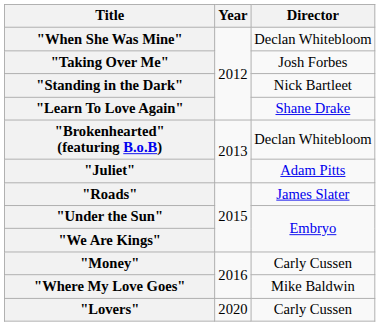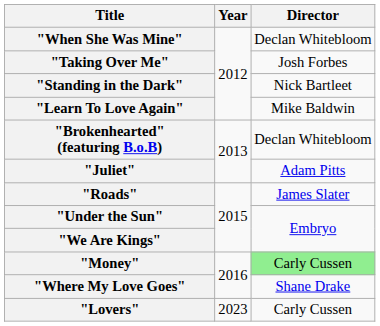 <table class="wikitable plainrowheaders" style="text-align:center;">
 <tr>
 <th scope="col" style="width:14em;">Title</th>
 <th scope="col" style="width:1em;">Year</th>
 <th scope="col">Director</th>
 </tr>
 <tr>
 <th scope="row">"When She Was Mine"</th>
 <td rowspan="4">2012</td>
 <td>Declan Whitebloom</td>
 </tr>
 <tr>
 <th scope="row">"Taking Over Me"</th>
 <td>Josh Forbes</td>
 </tr>
 <tr>
 <th scope="row">"Standing in the Dark"</th>
 <td>Nick Bartleet</td>
 </tr>
 <tr>
 <th scope="row">"Learn To Love Again"</th>
-<td><a href='#'>Shane Drake</a></td>
+<td>Mike Baldwin</td>
 </tr>
 <tr>
 <th scope="row">"Brokenhearted"<br><span>(featuring <a href='#'>B.o.B</a>)</span></th>
 <td rowspan="2">2013</td>
 <td>Declan Whitebloom</td>
 </tr>
 <tr>
 <th scope="row">"Juliet"</th>
 <td><a href='#'>Adam Pitts</a></td>
 </tr>
 <tr>
 <th scope="row">"Roads"</th>
 <td rowspan="3">2015</td>
 <td><a href='#'>James Slater</a></td>
 </tr>
 <tr>
 <th scope="row">"Under the Sun"</th>
 <td rowspan="2"><a href='#'>Embryo</a></td>
 </tr>
 <tr>
 <th scope="row">"We Are Kings"</th>
 </tr>
 <tr>
 <th scope="row">"Money"</th>
 <td rowspan="2">2016</td>
-<td>Carly Cussen</td>
+<td style="background: lightgreen;">Carly Cussen</td>
 </tr>
 <tr>
 <th scope="row">"Where My Love Goes"</th>
-<td>Mike Baldwin</td>
+<td><a href='#'>Shane Drake</a></td>
 </tr>
 <tr>
 <th scope="row">"Lovers"</th>
-<td>2020</td>
+<td>2023</td>
 <td>Carly Cussen</td>
 </tr>
 </table>
